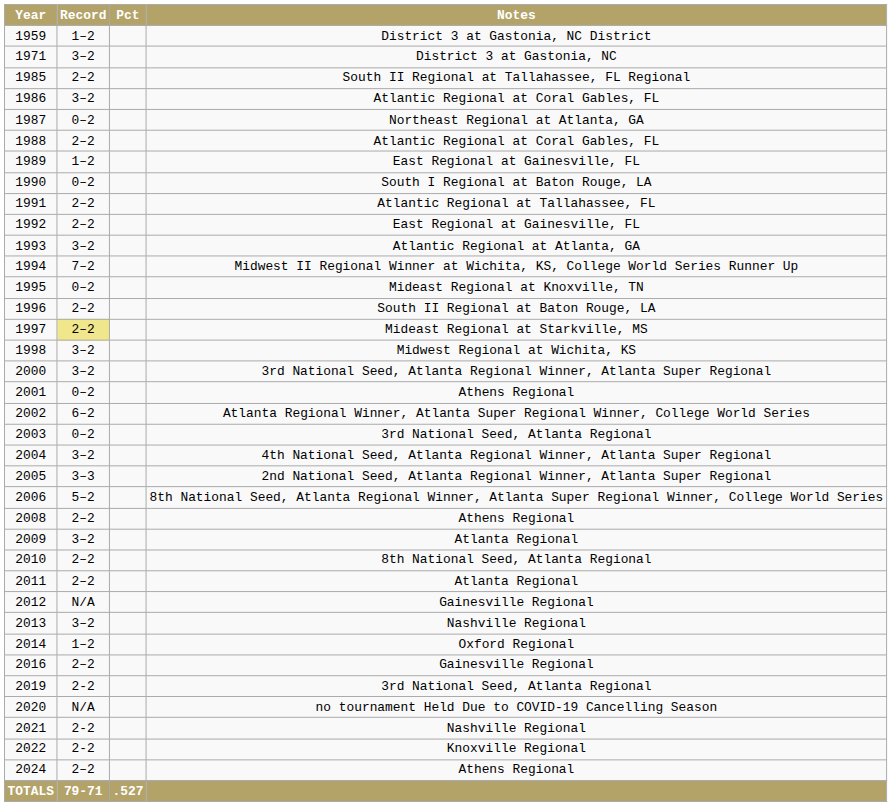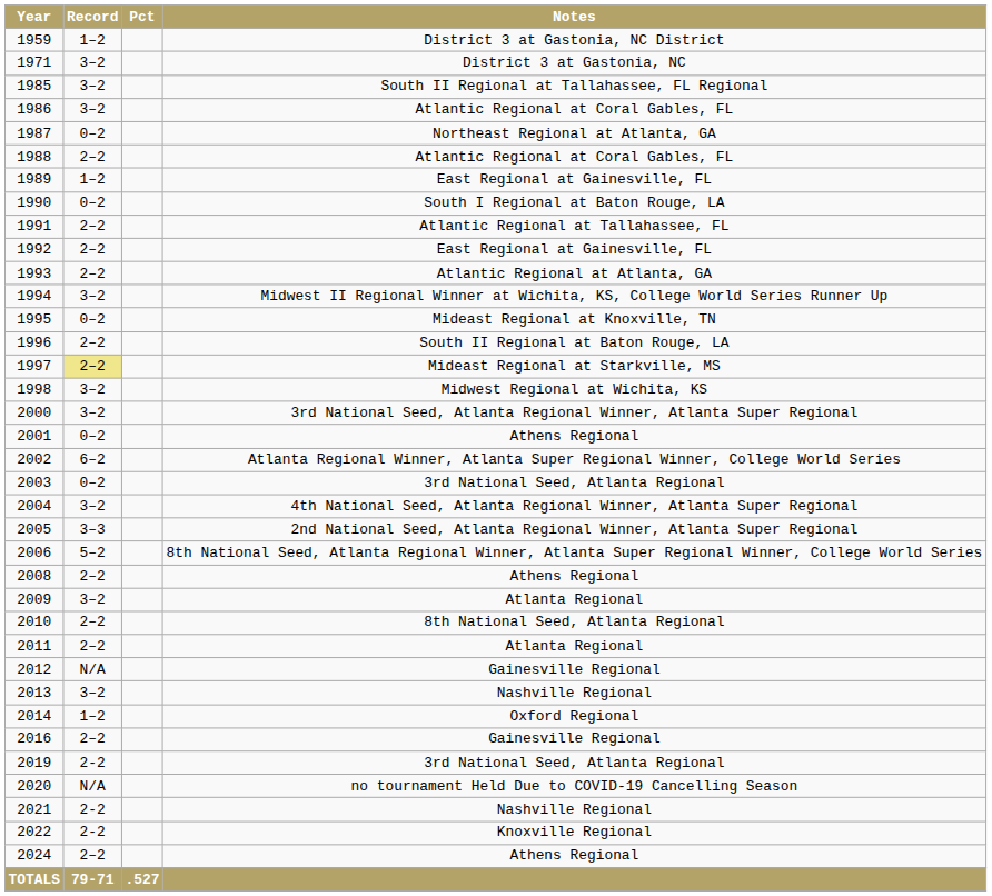 <table class="wikitable sortable" style="text-align:center">
 <tr>
 <th style="background:#B3A369; color:white;">Year</th>
 <th style="background:#B3A369; color:white;">Record</th>
 <th style="background:#B3A369; color:white;">Pct</th>
 <th style="background:#B3A369; color:white;">Notes</th>
 </tr>
 <tr>
 <td>1959</td>
 <td>1–2</td>
 <td></td>
 <td>District 3 at Gastonia, NC District</td>
 </tr>
 <tr>
 <td>1971</td>
 <td>3–2</td>
 <td></td>
 <td>District 3 at Gastonia, NC</td>
 </tr>
 <tr>
 <td>1985</td>
-<td>2–2</td>
+<td>3–2</td>
 <td></td>
 <td>South II Regional at Tallahassee, FL Regional</td>
 </tr>
 <tr>
 <td>1986</td>
 <td>3–2</td>
 <td></td>
 <td>Atlantic Regional at Coral Gables, FL</td>
 </tr>
 <tr>
 <td>1987</td>
 <td>0–2</td>
 <td></td>
 <td>Northeast Regional at Atlanta, GA</td>
 </tr>
 <tr>
 <td>1988</td>
 <td>2–2</td>
 <td></td>
 <td>Atlantic Regional at Coral Gables, FL</td>
 </tr>
 <tr>
 <td>1989</td>
 <td>1–2</td>
 <td></td>
 <td>East Regional at Gainesville, FL</td>
 </tr>
 <tr>
 <td>1990</td>
 <td>0–2</td>
 <td></td>
 <td>South I Regional at Baton Rouge, LA</td>
 </tr>
 <tr>
 <td>1991</td>
 <td>2–2</td>
 <td></td>
 <td>Atlantic Regional at Tallahassee, FL</td>
 </tr>
 <tr>
 <td>1992</td>
 <td>2–2</td>
 <td></td>
 <td>East Regional at Gainesville, FL</td>
 </tr>
 <tr>
 <td>1993</td>
-<td>3–2</td>
+<td>2–2</td>
 <td></td>
 <td>Atlantic Regional at Atlanta, GA</td>
 </tr>
 <tr>
 <td>1994</td>
-<td>7–2</td>
+<td>3–2</td>
 <td></td>
 <td>Midwest II Regional Winner at Wichita, KS, College World Series Runner Up</td>
 </tr>
 <tr>
 <td>1995</td>
 <td>0–2</td>
 <td></td>
 <td>Mideast Regional at Knoxville, TN</td>
 </tr>
 <tr>
 <td>1996</td>
 <td>2–2</td>
 <td></td>
 <td>South II Regional at Baton Rouge, LA</td>
 </tr>
 <tr>
 <td>1997</td>
 <td style="background: khaki;">2–2</td>
 <td></td>
 <td>Mideast Regional at Starkville, MS</td>
 </tr>
 <tr>
 <td>1998</td>
 <td>3–2</td>
 <td></td>
 <td>Midwest Regional at Wichita, KS</td>
 </tr>
 <tr>
 <td>2000</td>
 <td>3–2</td>
 <td></td>
 <td>3rd National Seed, Atlanta Regional Winner, Atlanta Super Regional</td>
 </tr>
 <tr>
 <td>2001</td>
 <td>0–2</td>
 <td></td>
 <td>Athens Regional</td>
 </tr>
 <tr>
 <td>2002</td>
 <td>6–2</td>
 <td></td>
 <td>Atlanta Regional Winner, Atlanta Super Regional Winner, College World Series</td>
 </tr>
 <tr>
 <td>2003</td>
 <td>0–2</td>
 <td></td>
 <td>3rd National Seed, Atlanta Regional</td>
 </tr>
 <tr>
 <td>2004</td>
 <td>3–2</td>
 <td></td>
 <td>4th National Seed, Atlanta Regional Winner, Atlanta Super Regional</td>
 </tr>
 <tr>
 <td>2005</td>
 <td>3–3</td>
 <td></td>
 <td>2nd National Seed, Atlanta Regional Winner, Atlanta Super Regional</td>
 </tr>
 <tr>
 <td>2006</td>
 <td>5–2</td>
 <td></td>
 <td>8th National Seed, Atlanta Regional Winner, Atlanta Super Regional Winner, College World Series</td>
 </tr>
 <tr>
 <td>2008</td>
 <td>2–2</td>
 <td></td>
 <td>Athens Regional</td>
 </tr>
 <tr>
 <td>2009</td>
 <td>3–2</td>
 <td></td>
 <td>Atlanta Regional</td>
 </tr>
 <tr>
 <td>2010</td>
 <td>2–2</td>
 <td></td>
 <td>8th National Seed, Atlanta Regional</td>
 </tr>
 <tr>
 <td>2011</td>
 <td>2–2</td>
 <td></td>
 <td>Atlanta Regional</td>
 </tr>
 <tr>
 <td>2012</td>
 <td>N/A</td>
 <td></td>
 <td>Gainesville Regional</td>
 </tr>
 <tr>
 <td>2013</td>
 <td>3–2</td>
 <td></td>
 <td>Nashville Regional</td>
 </tr>
 <tr>
 <td>2014</td>
 <td>1–2</td>
 <td></td>
 <td>Oxford Regional</td>
 </tr>
 <tr>
 <td>2016</td>
 <td>2–2</td>
 <td></td>
 <td>Gainesville Regional</td>
 </tr>
 <tr>
 <td>2019</td>
 <td>2-2</td>
 <td></td>
 <td>3rd National Seed, Atlanta Regional</td>
 </tr>
 <tr>
 <td>2020</td>
 <td>N/A</td>
 <td></td>
 <td>no tournament Held Due to COVID-19 Cancelling Season</td>
 </tr>
 <tr>
 <td>2021</td>
 <td>2-2</td>
 <td></td>
 <td>Nashville Regional</td>
 </tr>
 <tr>
 <td>2022</td>
 <td>2-2</td>
 <td></td>
 <td>Knoxville Regional</td>
 </tr>
 <tr>
 <td>2024</td>
 <td>2–2</td>
 <td></td>
 <td>Athens Regional</td>
 </tr>
 <tr>
 </tr>
 <tr class="sortbottom" style="background:#B3A369; color:white; font-weight:bold;">
 <td>TOTALS</td>
 <td>79-71</td>
 <td>.527</td>
 <td></td>
 </tr>
 </table>
